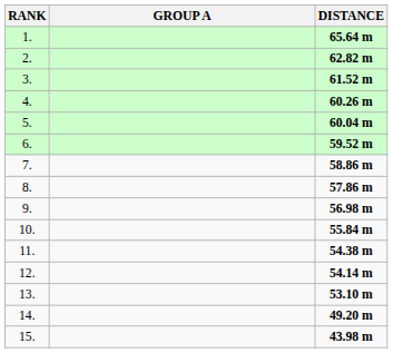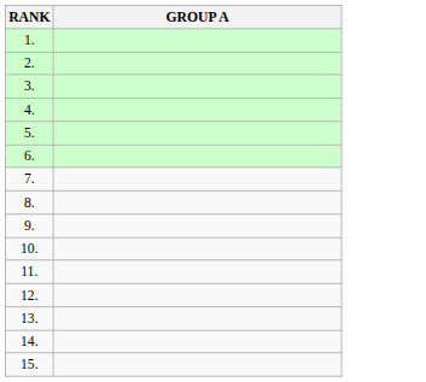 <table class="wikitable" style="border-collapse: collapse; font-size: 90%;">
 <tr>
 <th>RANK</th>
 <th style="width: 20em">GROUP A</th>
-<th style="width: 5em">DISTANCE</th>
 </tr>
 <tr style="background:#ccffcc;">
 <td align="center">1.</td>
 <td></td>
-<td align="center"><strong>65.64 m</strong></td>
 </tr>
 <tr style="background:#ccffcc;">
 <td align="center">2.</td>
 <td></td>
-<td align="center"><strong>62.82 m</strong></td>
 </tr>
 <tr style="background:#ccffcc;">
 <td align="center">3.</td>
 <td></td>
-<td align="center"><strong>61.52 m</strong></td>
 </tr>
 <tr style="background:#ccffcc;">
 <td align="center">4.</td>
 <td></td>
-<td align="center"><strong>60.26 m</strong></td>
 </tr>
 <tr style="background:#ccffcc;">
 <td align="center">5.</td>
 <td></td>
-<td align="center"><strong>60.04 m</strong></td>
 </tr>
 <tr style="background:#ccffcc;">
 <td align="center">6.</td>
 <td></td>
-<td align="center"><strong>59.52 m</strong></td>
 </tr>
 <tr>
 <td align="center">7.</td>
 <td></td>
-<td align="center"><strong>58.86 m</strong></td>
 </tr>
 <tr>
 <td align="center">8.</td>
 <td></td>
-<td align="center"><strong>57.86 m</strong></td>
 </tr>
 <tr>
 <td align="center">9.</td>
 <td></td>
-<td align="center"><strong>56.98 m</strong></td>
 </tr>
 <tr>
 <td align="center">10.</td>
 <td></td>
-<td align="center"><strong>55.84 m</strong></td>
 </tr>
 <tr>
 <td align="center">11.</td>
 <td></td>
-<td align="center"><strong>54.38 m</strong></td>
 </tr>
 <tr>
 <td align="center">12.</td>
 <td></td>
-<td align="center"><strong>54.14 m</strong></td>
 </tr>
 <tr>
 <td align="center">13.</td>
 <td></td>
-<td align="center"><strong>53.10 m</strong></td>
 </tr>
 <tr>
 <td align="center">14.</td>
 <td></td>
-<td align="center"><strong>49.20 m</strong></td>
 </tr>
 <tr>
 <td align="center">15.</td>
 <td></td>
-<td align="center"><strong>43.98 m</strong></td>
 </tr>
 </table>
